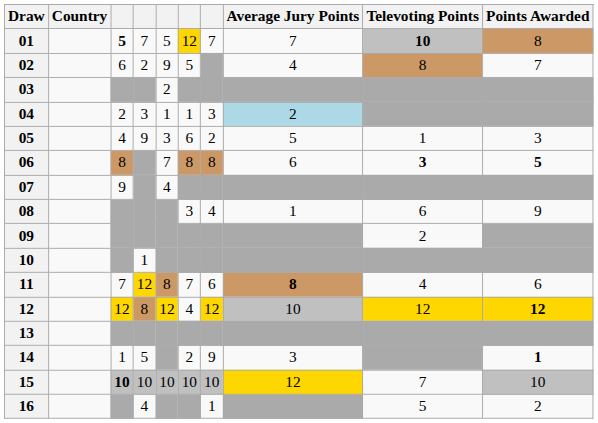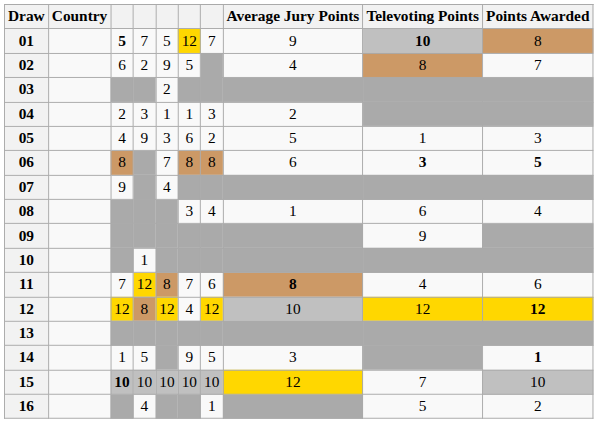 <table class="sortable wikitable collapsible plainrowheaders" style="text-align:center;">
 <tr>
 </tr>
 <tr>
 <th scope="col">Draw</th>
 <th scope="col">Country</th>
 <th scope="col"><small></small></th>
 <th scope="col"><small></small></th>
 <th scope="col"><small></small></th>
 <th scope="col"><small></small></th>
 <th scope="col"><small></small></th>
 <th scope="col">Average Jury Points</th>
 <th scope="col">Televoting Points</th>
 <th scope="col">Points Awarded</th>
 </tr>
 <tr>
 <th scope="row" style="text-align:center;">01</th>
 <td style="text-align:left;"></td>
 <td><strong>5</strong></td>
 <td>7</td>
 <td>5</td>
 <td style="background:gold;">12</td>
 <td>7</td>
-<td>7</td>
+<td>9</td>
 <td style="background:silver;"><strong>10</strong></td>
 <td style="background:#CC9966;">8</td>
 </tr>
 <tr>
 <th scope="row" style="text-align:center;">02</th>
 <td style="text-align:left;"></td>
 <td>6</td>
 <td>2</td>
 <td>9</td>
 <td>5</td>
 <td style="background:#AAAAAA;"></td>
 <td>4</td>
 <td style="background:#CC9966;">8</td>
 <td>7</td>
 </tr>
 <tr>
 <th scope="row" style="text-align:center;">03</th>
 <td style="text-align:left;"></td>
 <td style="background:#AAAAAA;"></td>
 <td style="background:#AAAAAA;"></td>
 <td>2</td>
 <td style="background:#AAAAAA;"></td>
 <td style="background:#AAAAAA;"></td>
 <td style="background:#AAAAAA;"></td>
 <td style="background:#AAAAAA;"></td>
 <td style="background:#AAAAAA;"></td>
 </tr>
 <tr>
 <th scope="row" style="text-align:center;">04</th>
 <td style="text-align:left;"></td>
 <td>2</td>
 <td>3</td>
 <td>1</td>
 <td>1</td>
 <td>3</td>
-<td style="background: lightblue;">2</td>
+<td>2</td>
 <td style="background:#AAAAAA;"></td>
 <td style="background:#AAAAAA;"></td>
 </tr>
 <tr>
 <th scope="row" style="text-align:center;">05</th>
 <td style="text-align:left;"></td>
 <td>4</td>
 <td>9</td>
 <td>3</td>
 <td>6</td>
 <td>2</td>
 <td>5</td>
 <td>1</td>
 <td>3</td>
 </tr>
 <tr>
 <th scope="row" style="text-align:center;">06</th>
 <td style="text-align:left;"></td>
 <td style="background:#CC9966;">8</td>
 <td style="background:#AAAAAA;"></td>
 <td>7</td>
 <td style="background:#CC9966;">8</td>
 <td style="background:#CC9966;">8</td>
 <td>6</td>
 <td><strong>3</strong></td>
 <td><strong>5</strong></td>
 </tr>
 <tr>
 <th scope="row" style="text-align:center;">07</th>
 <td style="text-align:left;"></td>
 <td>9</td>
 <td style="background:#AAAAAA;"></td>
 <td>4</td>
 <td style="background:#AAAAAA;"></td>
 <td style="background:#AAAAAA;"></td>
 <td style="background:#AAAAAA;"></td>
 <td style="background:#AAAAAA;"></td>
 <td style="background:#AAAAAA;"></td>
 </tr>
 <tr>
 <th scope="row" style="text-align:center;">08</th>
 <td style="text-align:left;"></td>
 <td style="background:#AAAAAA;"></td>
 <td style="background:#AAAAAA;"></td>
 <td style="background:#AAAAAA;"></td>
 <td>3</td>
 <td>4</td>
 <td>1</td>
 <td>6</td>
-<td>9</td>
+<td>4</td>
 </tr>
 <tr>
 <th scope="row" style="text-align:center;">09</th>
 <td style="text-align:left;"></td>
 <td style="background:#AAAAAA;"></td>
 <td style="background:#AAAAAA;"></td>
 <td style="background:#AAAAAA;"></td>
 <td style="background:#AAAAAA;"></td>
 <td style="background:#AAAAAA;"></td>
 <td style="background:#AAAAAA;"></td>
-<td>2</td>
+<td>9</td>
 <td style="background:#AAAAAA;"></td>
 </tr>
 <tr>
 <th scope="row" style="text-align:center;">10</th>
 <td style="text-align:left;"></td>
 <td style="background:#AAAAAA;"></td>
 <td>1</td>
 <td style="background:#AAAAAA;"></td>
 <td style="background:#AAAAAA;"></td>
 <td style="background:#AAAAAA;"></td>
 <td style="background:#AAAAAA;"></td>
 <td style="background:#AAAAAA;"></td>
 <td style="background:#AAAAAA;"></td>
 </tr>
 <tr>
 <th scope="row" style="text-align:center;">11</th>
 <td style="text-align:left;"></td>
 <td>7</td>
 <td style="background:gold;">12</td>
 <td style="background:#CC9966;">8</td>
 <td>7</td>
 <td>6</td>
 <td style="background:#CC9966;"><strong>8</strong></td>
 <td>4</td>
 <td>6</td>
 </tr>
 <tr>
 <th scope="row" style="text-align:center;">12</th>
 <td style="text-align:left;"></td>
 <td style="background:gold;">12</td>
 <td style="background:#CC9966;">8</td>
 <td style="background:gold;">12</td>
 <td>4</td>
 <td style="background:gold;">12</td>
 <td style="background:silver;">10</td>
 <td style="background:gold;">12</td>
 <td style="background:gold;"><strong>12</strong></td>
 </tr>
 <tr class="sortbottom">
 <th scope="row" style="text-align:center;">13</th>
 <td style="text-align:left;"></td>
 <td style="background:#AAAAAA;"></td>
 <td style="background:#AAAAAA;"></td>
 <td style="background:#AAAAAA;"></td>
 <td style="background:#AAAAAA;"></td>
 <td style="background:#AAAAAA;"></td>
 <td style="background:#AAAAAA;"></td>
 <td style="background:#AAAAAA;"></td>
 <td style="background:#AAAAAA;"></td>
 </tr>
 <tr>
 <th scope="row" style="text-align:center;">14</th>
 <td style="text-align:left;"></td>
 <td>1</td>
 <td>5</td>
 <td style="background:#AAAAAA;"></td>
-<td>2</td>
 <td>9</td>
+<td>5</td>
 <td>3</td>
 <td style="background:#AAAAAA;"></td>
 <td><strong>1</strong></td>
 </tr>
 <tr>
 <th scope="row" style="text-align:center;">15</th>
 <td style="text-align:left;"></td>
 <td style="background:silver;"><strong>10</strong></td>
 <td style="background:silver;">10</td>
 <td style="background:silver;">10</td>
 <td style="background:silver;">10</td>
 <td style="background:silver;">10</td>
 <td style="background:gold;">12</td>
 <td>7</td>
 <td style="background:silver;">10</td>
 </tr>
 <tr>
 <th scope="row" style="text-align:center;">16</th>
 <td style="text-align:left;"></td>
 <td style="background:#AAAAAA;"></td>
 <td>4</td>
 <td style="background:#AAAAAA;"></td>
 <td style="background:#AAAAAA;"></td>
 <td>1</td>
 <td style="background:#AAAAAA;"></td>
 <td>5</td>
 <td>2</td>
 </tr>
 </table>
